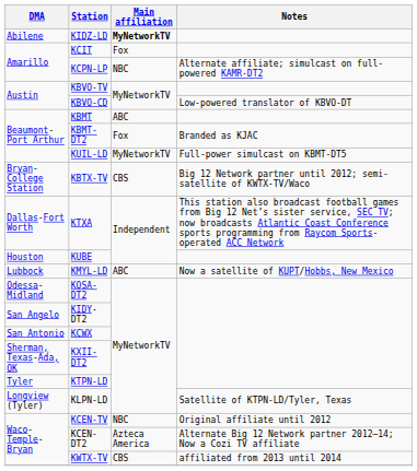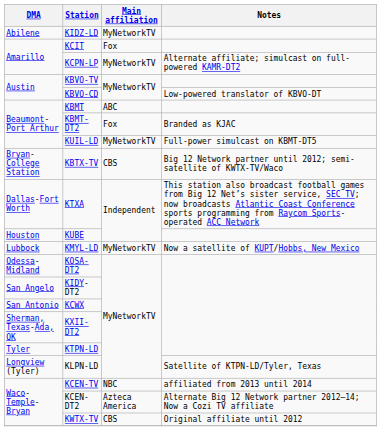 <table class="wikitable">
 <tr>
 <th><a href='#'>DMA</a></th>
 <th><a href='#'>Station</a></th>
 <th><a href='#'>Main affiliation</a> <br>  </th>
 <th>Notes</th>
 </tr>
 <tr>
 <td><a href='#'>Abilene</a></td>
 <td><a href='#'>KIDZ-LD</a></td>
-<td><strong>MyNetworkTV</strong></td>
+<td>MyNetworkTV</td>
 <td></td>
 </tr>
 <tr>
 <td rowspan=2><a href='#'>Amarillo</a></td>
 <td><a href='#'>KCIT</a></td>
 <td>Fox</td>
 <td></td>
 </tr>
 <tr>
 <td><a href='#'>KCPN-LP</a></td>
-<td>NBC</td>
+<td>MyNetworkTV</td>
 <td>Alternate affiliate; simulcast on full-powered <a href='#'>KAMR-DT2</a></td>
 </tr>
 <tr>
 <td rowspan=2><a href='#'>Austin</a></td>
 <td><a href='#'>KBVO-TV</a></td>
 <td rowspan=2>MyNetworkTV</td>
 <td></td>
 </tr>
 <tr>
 <td><a href='#'>KBVO-CD</a></td>
 <td>Low-powered translator of KBVO-DT</td>
 </tr>
 <tr>
 <td rowspan=3><a href='#'>Beaumont</a>-<a href='#'>Port Arthur</a></td>
 <td><a href='#'>KBMT</a></td>
 <td>ABC</td>
 <td></td>
 </tr>
 <tr>
 <td><a href='#'>KBMT-DT2</a></td>
 <td>Fox</td>
 <td>Branded as KJAC</td>
 </tr>
 <tr>
 <td><a href='#'>KUIL-LD</a></td>
 <td>MyNetworkTV</td>
 <td>Full-power simulcast on KBMT-DT5</td>
 </tr>
 <tr>
 <td><a href='#'>Bryan</a>-<a href='#'>College Station</a></td>
 <td><a href='#'>KBTX-TV</a></td>
 <td>CBS</td>
 <td>Big 12 Network partner until 2012; semi-satellite of KWTX-TV/Waco</td>
 </tr>
 <tr>
 <td><a href='#'>Dallas</a>-<a href='#'>Fort Worth</a></td>
 <td><a href='#'>KTXA</a></td>
 <td rowspan=2>Independent</td>
 <td>This station also broadcast football games from Big 12 Net’s sister service, <a href='#'>SEC TV</a>; now broadcasts <a href='#'>Atlantic Coast Conference</a> sports programming from <a href='#'>Raycom Sports</a>-operated <a href='#'>ACC Network</a></td>
 </tr>
 <tr>
 <td><a href='#'>Houston</a></td>
 <td><a href='#'>KUBE</a></td>
 <td></td>
 </tr>
 <tr>
 <td><a href='#'>Lubbock</a></td>
 <td><a href='#'>KMYL-LD</a></td>
-<td>ABC</td>
+<td>MyNetworkTV</td>
 <td>Now a satellite of <a href='#'>KUPT</a>/<a href='#'>Hobbs, New Mexico</a></td>
 </tr>
 <tr>
 <td><a href='#'>Odessa</a>-<a href='#'>Midland</a></td>
 <td><a href='#'>KOSA-DT2</a></td>
 <td rowspan=6>MyNetworkTV</td>
 <td rowspan=5></td>
 </tr>
 <tr>
 <td><a href='#'>San Angelo</a></td>
 <td><a href='#'>KIDY</a>-DT2</td>
 </tr>
 <tr>
 <td><a href='#'>San Antonio</a></td>
 <td><a href='#'>KCWX</a></td>
 </tr>
 <tr>
 <td><a href='#'>Sherman, Texas</a>-<a href='#'>Ada, OK</a></td>
 <td><a href='#'>KXII-DT2</a></td>
 </tr>
 <tr>
 <td><a href='#'>Tyler</a></td>
 <td><a href='#'>KTPN-LD</a></td>
 </tr>
 <tr>
 <td><a href='#'>Longview</a> (Tyler)</td>
 <td>KLPN-LD</td>
 <td>Satellite of  KTPN-LD/Tyler, Texas</td>
 </tr>
 <tr>
 <td rowspan=3><a href='#'>Waco</a>-<a href='#'>Temple</a>-<a href='#'>Bryan</a></td>
 <td><a href='#'>KCEN-TV</a></td>
 <td>NBC</td>
-<td>Original affiliate until 2012</td>
+<td>affiliated from 2013 until 2014</td>
 </tr>
 <tr>
 <td>KCEN-DT2</td>
 <td>Azteca America</td>
 <td>Alternate Big 12 Network partner 2012–14; Now a Cozi  TV affiliate</td>
 </tr>
 <tr>
 <td><a href='#'>KWTX-TV</a></td>
 <td>CBS</td>
-<td>affiliated from 2013 until 2014</td>
+<td>Original affiliate until 2012</td>
 </tr>
 <tr>
 </tr>
 </table>
